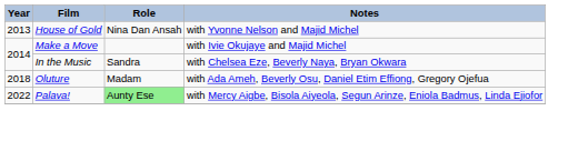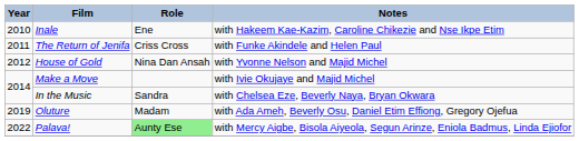 <table class="wikitable" style="font-size:90%;">
 <tr>
 <th style="background:#B0C4DE;">Year</th>
 <th style="background:#B0C4DE;">Film</th>
 <th style="background:#B0C4DE;">Role</th>
 <th style="background:#B0C4DE;">Notes</th>
 </tr>
 <tr>
-<td>2013</td>
+<td>2010</td>
+<td><em><a href='#'>Inale</a></em></td>
+<td>Ene</td>
+<td>with <a href='#'>Hakeem Kae-Kazim</a>, <a href='#'>Caroline Chikezie</a> and <a href='#'>Nse Ikpe Etim</a></td>
+</tr>
+<tr>
+<td>2011</td>
+<td><em><a href='#'>The Return of Jenifa</a></em></td>
+<td>Criss Cross</td>
+<td>with <a href='#'>Funke Akindele</a> and <a href='#'>Helen Paul</a></td>
+</tr>
+<tr>
+<td>2012</td>
 <td><em><a href='#'>House of Gold</a></em></td>
 <td>Nina Dan Ansah</td>
 <td>with <a href='#'>Yvonne Nelson</a> and <a href='#'>Majid Michel</a></td>
 </tr>
 <tr>
 <td rowspan="2">2014</td>
 <td><em><a href='#'>Make a Move</a></em></td>
 <td></td>
 <td>with <a href='#'>Ivie Okujaye</a> and <a href='#'>Majid Michel</a></td>
 </tr>
 <tr>
 <td><em>In the Music</em></td>
 <td>Sandra</td>
 <td>with <a href='#'>Chelsea Eze</a>, <a href='#'>Beverly Naya</a>, <a href='#'>Bryan Okwara</a></td>
 </tr>
 <tr>
-<td>2018</td>
+<td>2019</td>
 <td><em><a href='#'>Oluture</a></em></td>
 <td>Madam</td>
 <td>with <a href='#'>Ada Ameh</a>, <a href='#'>Beverly Osu</a>, <a href='#'>Daniel Etim Effiong</a>, Gregory Ojefua</td>
 </tr>
 <tr>
 <td>2022</td>
 <td><em><a href='#'>Palava!</a></em></td>
 <td style="background: lightgreen;">Aunty Ese</td>
 <td>with <a href='#'>Mercy Aigbe</a>, <a href='#'>Bisola Aiyeola</a>, <a href='#'>Segun Arinze</a>, <a href='#'>Eniola Badmus</a>, <a href='#'>Linda Ejiofor</a></td>
 </tr>
 <tr>
 </tr>
 </table>
